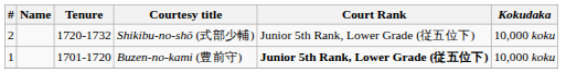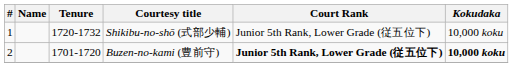 <table class=wikitable>
 <tr>
 <th>#</th>
 <th>Name</th>
 <th>Tenure</th>
 <th>Courtesy title</th>
 <th>Court Rank</th>
 <th><em>Kokudaka</em></th>
 </tr>
 <tr>
-<td>2</td>
+<td>1</td>
 <td></td>
 <td>1720-1732</td>
 <td><em>Shikibu-no-shō</em> (式部少輔)</td>
 <td>Junior 5th Rank, Lower Grade (従五位下)</td>
 <td>10,000 <em>koku</em></td>
 </tr>
 <tr>
-<td>1</td>
+<td>2</td>
 <td></td>
 <td>1701-1720</td>
 <td><em>Buzen-no-kami</em> (豊前守)</td>
 <td><strong>Junior 5th Rank, Lower Grade (従五位下)</strong></td>
-<td>10,000 <em>koku</em></td>
+<td><strong>10,000 <em>koku</em></strong></td>
 </tr>
 <tr>
 </tr>
 </table>
